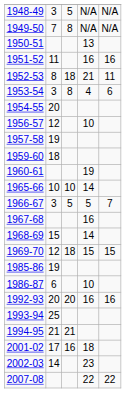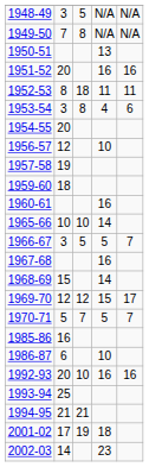 <table class="wikitable" border="1">
 <tr>
 </tr>
 <tr align="center">
 <td><a href='#'>1948-49</a></td>
 <td>3</td>
 <td>5</td>
 <td>N/A</td>
 <td>N/A</td>
 </tr>
 <tr align="center">
 <td><a href='#'>1949-50</a></td>
 <td>7</td>
 <td>8</td>
 <td>N/A</td>
 <td>N/A</td>
 </tr>
 <tr align="center">
 <td><a href='#'>1950-51</a></td>
 <td></td>
 <td></td>
 <td>13</td>
 <td></td>
 </tr>
 <tr align="center">
 <td><a href='#'>1951-52</a></td>
-<td>11</td>
+<td>20</td>
 <td></td>
 <td>16</td>
 <td>16</td>
 </tr>
 <tr align="center">
 <td><a href='#'>1952-53</a></td>
 <td>8</td>
 <td>18</td>
-<td>21</td>
+<td>11</td>
 <td>11</td>
 </tr>
 <tr align="center">
 <td><a href='#'>1953-54</a></td>
 <td>3</td>
 <td>8</td>
 <td>4</td>
 <td>6</td>
 </tr>
 <tr align="center">
 <td><a href='#'>1954-55</a></td>
 <td>20</td>
 <td></td>
 <td></td>
 <td></td>
 </tr>
 <tr align="center">
 <td><a href='#'>1956-57</a></td>
 <td>12</td>
 <td></td>
 <td>10</td>
 <td></td>
 </tr>
 <tr align="center">
 <td><a href='#'>1957-58</a></td>
 <td>19</td>
 <td></td>
 <td></td>
 <td></td>
 </tr>
 <tr align="center">
 <td><a href='#'>1959-60</a></td>
 <td>18</td>
 <td></td>
 <td></td>
 <td></td>
 </tr>
 <tr align="center">
 <td><a href='#'>1960-61</a></td>
 <td></td>
 <td></td>
-<td>19</td>
+<td>16</td>
 <td></td>
 </tr>
 <tr align="center">
 <td><a href='#'>1965-66</a></td>
 <td>10</td>
 <td>10</td>
 <td>14</td>
 <td></td>
 </tr>
 <tr align="center">
 <td><a href='#'>1966-67</a></td>
 <td>3</td>
 <td>5</td>
 <td>5</td>
 <td>7</td>
 </tr>
 <tr align="center">
 <td><a href='#'>1967-68</a></td>
 <td></td>
 <td></td>
 <td>16</td>
 <td></td>
 </tr>
 <tr align="center">
 <td><a href='#'>1968-69</a></td>
 <td>15</td>
 <td></td>
 <td>14</td>
 <td></td>
 </tr>
 <tr align="center">
 <td><a href='#'>1969-70</a></td>
 <td>12</td>
-<td>18</td>
+<td>12</td>
 <td>15</td>
-<td>15</td>
+<td>17</td>
+</tr>
+<tr align="center">
+<td><a href='#'>1970-71</a></td>
+<td>5</td>
+<td>7</td>
+<td>5</td>
+<td>7</td>
 </tr>
 <tr align="center">
 <td><a href='#'>1985-86</a></td>
-<td>19</td>
+<td>16</td>
 <td></td>
 <td></td>
 <td></td>
 </tr>
 <tr align="center">
 <td><a href='#'>1986-87</a></td>
 <td>6</td>
 <td></td>
 <td>10</td>
 <td></td>
 </tr>
 <tr align="center">
 <td><a href='#'>1992-93</a></td>
 <td>20</td>
-<td>20</td>
+<td>10</td>
 <td>16</td>
 <td>16</td>
 </tr>
 <tr align="center">
 <td><a href='#'>1993-94</a></td>
 <td>25</td>
 <td></td>
 <td></td>
 <td></td>
 </tr>
 <tr align="center">
 <td><a href='#'>1994-95</a></td>
 <td>21</td>
 <td>21</td>
 <td></td>
 <td></td>
 </tr>
 <tr align="center">
 <td><a href='#'>2001-02</a></td>
 <td>17</td>
-<td>16</td>
+<td>19</td>
 <td>18</td>
 <td></td>
 </tr>
 <tr align="center">
 <td><a href='#'>2002-03</a></td>
 <td>14</td>
 <td></td>
 <td>23</td>
 <td></td>
 </tr>
-<tr align="center">
-<td><a href='#'>2007-08</a></td>
-<td></td>
-<td></td>
-<td>22</td>
-<td>22</td>
-</tr>
 </table>
